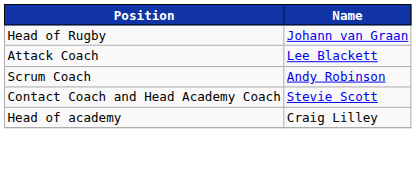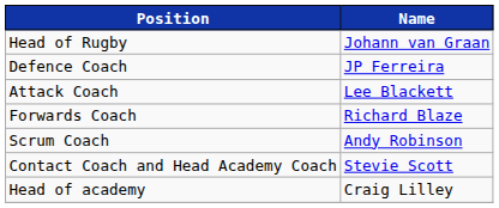 <table class="wikitable">
 <tr>
 <th style="background-color:#1034A6; color:white; border:1px solid black;" scope="col">Position</th>
 <th style="background-color:#1034A6; color:white; border:1px solid black;"scope="col">Name</th>
 </tr>
 <tr>
 <td>Head of Rugby</td>
 <td> <a href='#'>Johann van Graan</a></td>
 </tr>
 <tr>
+<td>Defence Coach</td>
+<td> <a href='#'>JP Ferreira</a></td>
+</tr>
+<tr>
 <td>Attack Coach</td>
 <td> <a href='#'>Lee Blackett</a></td>
+</tr>
+<tr>
+<td>Forwards Coach</td>
+<td> <a href='#'>Richard Blaze</a></td>
 </tr>
 <tr>
 <td>Scrum Coach</td>
 <td> <a href='#'>Andy Robinson</a></td>
 </tr>
 <tr>
 <td>Contact Coach and Head Academy Coach</td>
 <td> <a href='#'>Stevie Scott</a></td>
 </tr>
 <tr>
 <td>Head of academy</td>
 <td> Craig Lilley</td>
 </tr>
 <tr>
 </tr>
 </table>
